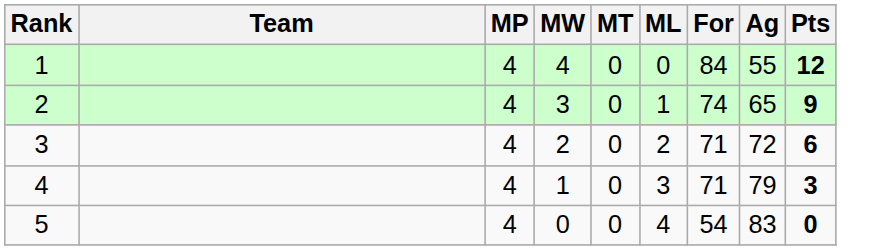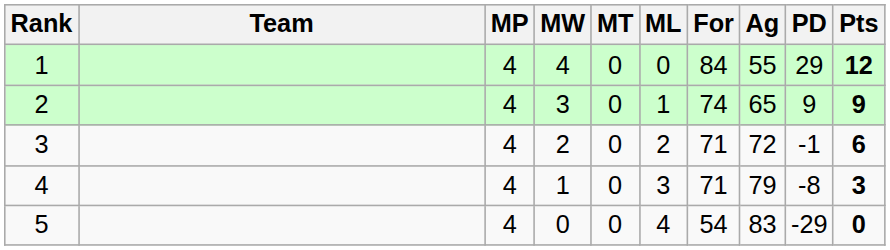 <table class=wikitable style="text-align:center">
 <tr>
 <th width=20>Rank</th>
 <th width=250>Team</th>
 <th width=20>MP</th>
 <th width=20>MW</th>
 <th width=20>MT</th>
 <th width=20>ML</th>
 <th width=20>For</th>
 <th width=20>Ag</th>
+<th width=20>PD</th>
 <th width=20>Pts</th>
 </tr>
 <tr bgcolor="#ccffcc">
 <td>1</td>
 <td align=left><strong></strong></td>
 <td>4</td>
 <td>4</td>
 <td>0</td>
 <td>0</td>
 <td>84</td>
 <td>55</td>
+<td>29</td>
 <td><strong>12</strong></td>
 </tr>
 <tr bgcolor="#ccffcc">
 <td>2</td>
 <td align=left><strong></strong></td>
 <td>4</td>
 <td>3</td>
 <td>0</td>
 <td>1</td>
 <td>74</td>
 <td>65</td>
+<td>9</td>
 <td><strong>9</strong></td>
 </tr>
 <tr>
 <td>3</td>
 <td align=left></td>
 <td>4</td>
 <td>2</td>
 <td>0</td>
 <td>2</td>
 <td>71</td>
 <td>72</td>
+<td>-1</td>
 <td><strong>6</strong></td>
 </tr>
 <tr>
 <td>4</td>
 <td align=left></td>
 <td>4</td>
 <td>1</td>
 <td>0</td>
 <td>3</td>
 <td>71</td>
 <td>79</td>
+<td>-8</td>
 <td><strong>3</strong></td>
 </tr>
 <tr>
 <td>5</td>
 <td align=left></td>
 <td>4</td>
 <td>0</td>
 <td>0</td>
 <td>4</td>
 <td>54</td>
 <td>83</td>
+<td>-29</td>
 <td><strong>0</strong></td>
 </tr>
 </table>
